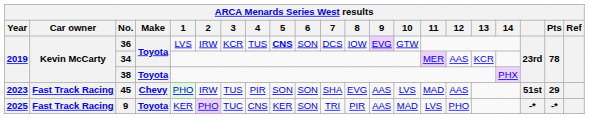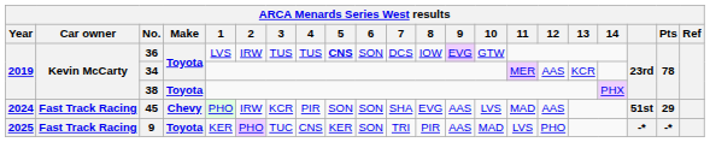 <table class="wikitable" style="text-align:center; font-size:75%">
 <tr>
 <th colspan=23><a href='#'>ARCA Menards Series West</a> results</th>
 </tr>
 <tr>
 <th>Year</th>
 <th>Car owner</th>
 <th>No.</th>
 <th>Make</th>
 <th>1</th>
 <th>2</th>
 <th>3</th>
 <th>4</th>
 <th>5</th>
 <th>6</th>
 <th>7</th>
 <th>8</th>
 <th>9</th>
 <th>10</th>
 <th>11</th>
 <th>12</th>
 <th>13</th>
 <th>14</th>
 <th></th>
 <th>Pts</th>
 <th>Ref</th>
 </tr>
 <tr>
 <th rowspan=3><a href='#'>2019</a></th>
 <th rowspan=3>Kevin McCarty</th>
 <th>36</th>
 <th rowspan=2><a href='#'>Toyota</a></th>
 <td><a href='#'>LVS</a></td>
 <td><a href='#'>IRW</a></td>
-<td><a href='#'>KCR</a></td>
+<td><a href='#'>TUS</a></td>
 <td><a href='#'>TUS</a></td>
 <td><strong><a href='#'>CNS</a></strong></td>
 <td><a href='#'>SON</a></td>
 <td><a href='#'>DCS</a></td>
 <td><a href='#'>IOW</a></td>
 <td style="background:#EFCFFF;"><a href='#'>EVG</a><br></td>
 <td><a href='#'>GTW</a></td>
 <td colspan=4></td>
 <th rowspan=3>23rd</th>
 <th rowspan=3>78</th>
 <th rowspan=3></th>
 </tr>
 <tr>
 <th>34</th>
 <td colspan=10></td>
 <td style="background:#EFCFFF;"><a href='#'>MER</a><br></td>
 <td><a href='#'>AAS</a></td>
 <td><a href='#'>KCR</a></td>
 <td></td>
 </tr>
 <tr>
 <th>38</th>
 <th><a href='#'>Toyota</a></th>
 <td colspan=13></td>
 <td style="background:#EFCFFF;"><a href='#'>PHX</a><br></td>
 </tr>
 <tr>
-<th><a href='#'>2023</a></th>
+<th><a href='#'>2024</a></th>
 <th><a href='#'>Fast Track Racing</a></th>
 <th>45</th>
 <th><a href='#'>Chevy</a></th>
 <td style="background:#DFFFDF;"><a href='#'>PHO</a><br></td>
 <td><a href='#'>IRW</a></td>
-<td><a href='#'>TUS</a></td>
+<td><a href='#'>KCR</a></td>
 <td><a href='#'>PIR</a></td>
 <td><a href='#'>SON</a></td>
 <td><a href='#'>SON</a></td>
 <td><a href='#'>SHA</a></td>
 <td><a href='#'>EVG</a></td>
 <td><a href='#'>AAS</a></td>
 <td><a href='#'>LVS</a></td>
 <td><a href='#'>MAD</a></td>
 <td><a href='#'>AAS</a></td>
 <td colspan=2></td>
 <th>51st</th>
 <th>29</th>
 <th></th>
 </tr>
 <tr>
 <th><a href='#'>2025</a></th>
 <th><a href='#'>Fast Track Racing</a></th>
 <th>9</th>
 <th><a href='#'>Toyota</a></th>
 <td><a href='#'>KER</a></td>
 <td style="background:#EFCFFF;"><a href='#'>PHO</a><br></td>
 <td><a href='#'>TUC</a></td>
 <td><a href='#'>CNS</a></td>
 <td><a href='#'>KER</a></td>
 <td><a href='#'>SON</a></td>
 <td><a href='#'>TRI</a></td>
 <td><a href='#'>PIR</a></td>
 <td><a href='#'>AAS</a></td>
 <td><a href='#'>MAD</a></td>
 <td><a href='#'>LVS</a></td>
 <td><a href='#'>PHO</a></td>
 <td colspan=2></td>
 <th>-*</th>
 <th>-*</th>
 <th></th>
 </tr>
 </table>
